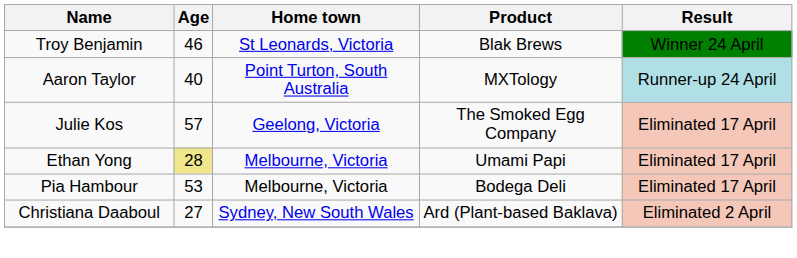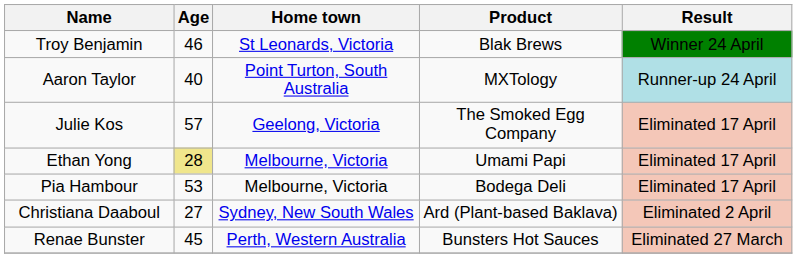 <table class="wikitable plainrowheaders" style="text-align:center; width:60%; font-size:100%;">
 <tr>
 <th width=200>Name</th>
 <th width=25>Age</th>
 <th width=250>Home town</th>
 <th width=250>Product</th>
 <th width=200>Result</th>
 </tr>
 <tr>
 <td>Troy Benjamin</td>
 <td>46</td>
 <td><a href='#'>St Leonards, Victoria</a></td>
 <td>Blak Brews</td>
 <td style="background:green;"><span>Winner 24 April</span></td>
 </tr>
 <tr>
 <td>Aaron Taylor</td>
 <td>40</td>
 <td><a href='#'>Point Turton, South Australia</a></td>
 <td>MXTology</td>
 <td style="background:#B0E0E6; text-align:center;">Runner-up 24 April</td>
 </tr>
 <tr>
 <td>Julie Kos</td>
 <td>57</td>
 <td><a href='#'>Geelong, Victoria</a></td>
 <td>The Smoked Egg Company</td>
 <td style="background:#f4c7b8;">Eliminated 17 April</td>
 </tr>
 <tr>
 <td>Ethan Yong</td>
 <td style="background: khaki;">28</td>
 <td><a href='#'>Melbourne, Victoria</a></td>
 <td>Umami Papi</td>
 <td style="background:#f4c7b8;">Eliminated 17 April</td>
 </tr>
 <tr>
 <td>Pia Hambour</td>
 <td>53</td>
 <td>Melbourne, Victoria</td>
 <td>Bodega Deli</td>
 <td style="background:#f4c7b8;">Eliminated 17 April</td>
 </tr>
 <tr>
 <td>Christiana Daaboul</td>
 <td>27</td>
 <td><a href='#'>Sydney, New South Wales</a></td>
 <td>Ard (Plant-based Baklava)</td>
 <td style="background:#f4c7b8;">Eliminated 2 April</td>
 </tr>
 <tr>
+<td>Renae Bunster</td>
+<td>45</td>
+<td><a href='#'>Perth, Western Australia</a></td>
+<td>Bunsters Hot Sauces</td>
+<td style="background:#f4c7b8;">Eliminated 27 March</td>
+</tr>
+<tr>
 </tr>
 </table>
